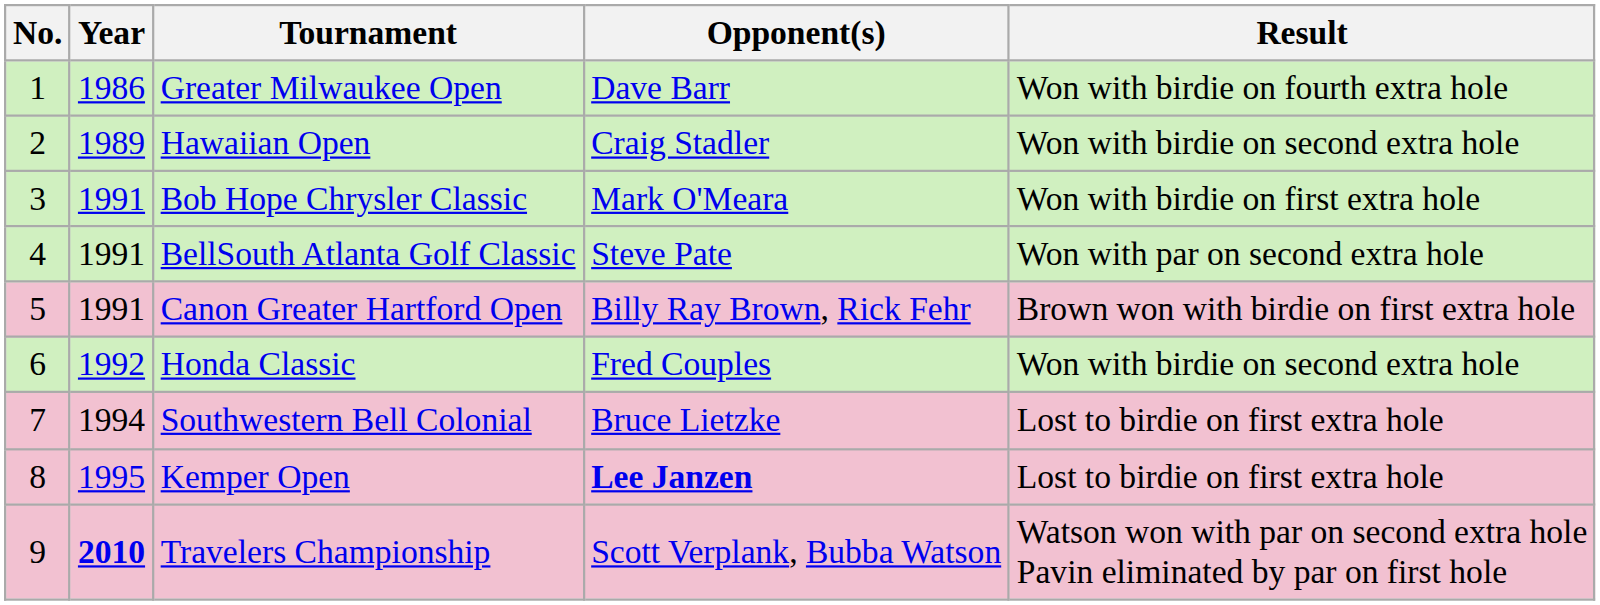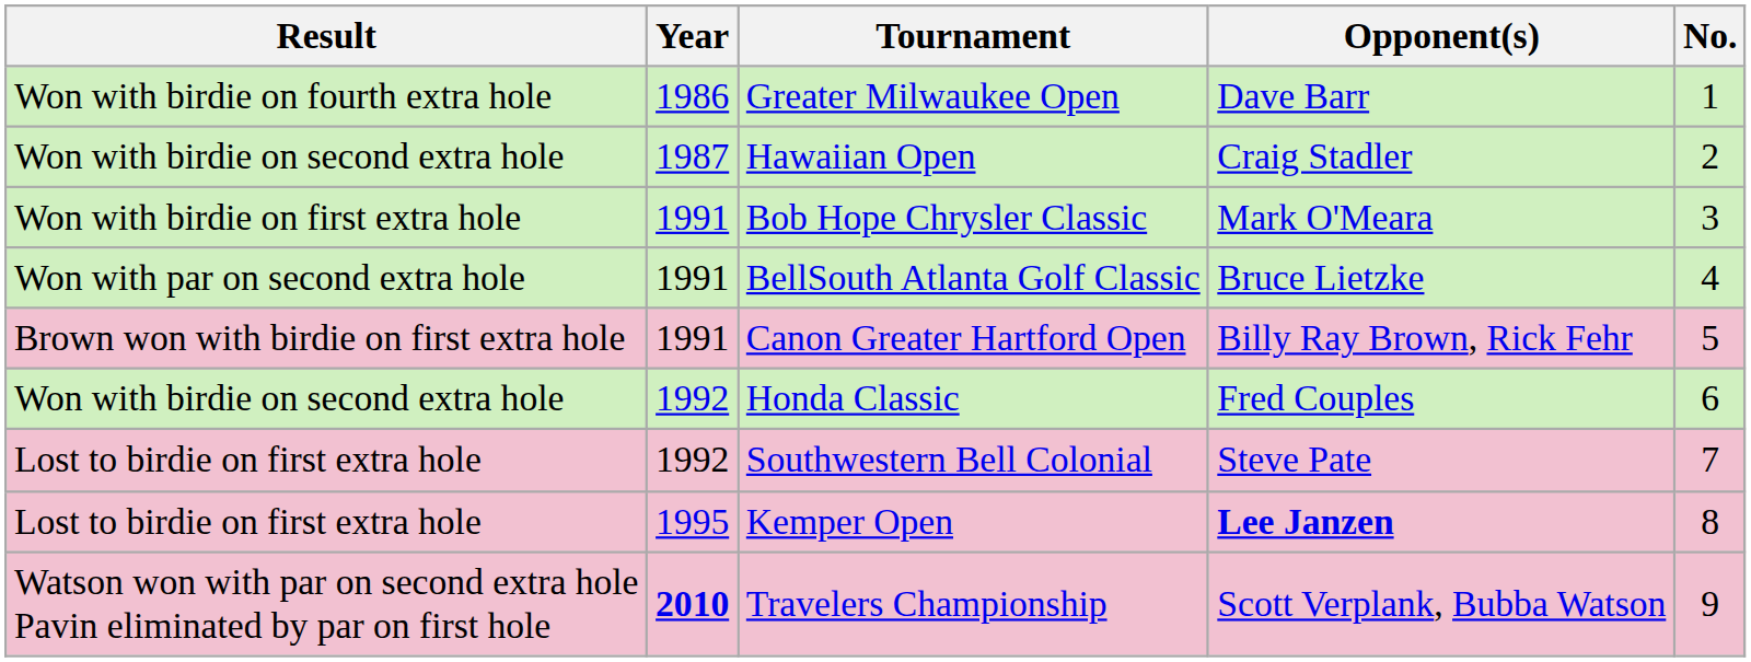 <table class="wikitable" style="font-size:95%;">
 <tr>
-<th>No.</th>
+<th>Result</th>
 <th>Year</th>
 <th>Tournament</th>
 <th>Opponent(s)</th>
-<th>Result</th>
+<th>No.</th>
 </tr>
 <tr style="background:#D0F0C0;">
-<td align=center>1</td>
+<td>Won with birdie on fourth extra hole</td>
 <td><a href='#'>1986</a></td>
 <td><a href='#'>Greater Milwaukee Open</a></td>
 <td> <a href='#'>Dave Barr</a></td>
-<td>Won with birdie on fourth extra hole</td>
+<td align=center>1</td>
 </tr>
 <tr style="background:#D0F0C0;">
-<td align=center>2</td>
-<td><a href='#'>1989</a></td>
+<td>Won with birdie on second extra hole</td>
+<td><a href='#'>1987</a></td>
 <td><a href='#'>Hawaiian Open</a></td>
 <td> <a href='#'>Craig Stadler</a></td>
-<td>Won with birdie on second extra hole</td>
+<td align=center>2</td>
 </tr>
 <tr style="background:#D0F0C0;">
-<td align=center>3</td>
+<td>Won with birdie on first extra hole</td>
 <td><a href='#'>1991</a></td>
 <td><a href='#'>Bob Hope Chrysler Classic</a></td>
 <td> <a href='#'>Mark O'Meara</a></td>
-<td>Won with birdie on first extra hole</td>
+<td align=center>3</td>
 </tr>
 <tr style="background:#D0F0C0;">
-<td align=center>4</td>
+<td>Won with par on second extra hole</td>
 <td>1991</td>
 <td><a href='#'>BellSouth Atlanta Golf Classic</a></td>
-<td> <a href='#'>Steve Pate</a></td>
-<td>Won with par on second extra hole</td>
+<td> <a href='#'>Bruce Lietzke</a></td>
+<td align=center>4</td>
 </tr>
 <tr style="background:#F2C1D1;">
-<td align=center>5</td>
+<td>Brown won with birdie on first extra hole</td>
 <td>1991</td>
 <td><a href='#'>Canon Greater Hartford Open</a></td>
 <td> <a href='#'>Billy Ray Brown</a>,  <a href='#'>Rick Fehr</a></td>
-<td>Brown won with birdie on first extra hole</td>
+<td align=center>5</td>
 </tr>
 <tr style="background:#D0F0C0;">
-<td align=center>6</td>
+<td>Won with birdie on second extra hole</td>
 <td><a href='#'>1992</a></td>
 <td><a href='#'>Honda Classic</a></td>
 <td> <a href='#'>Fred Couples</a></td>
-<td>Won with birdie on second extra hole</td>
+<td align=center>6</td>
 </tr>
 <tr style="background:#F2C1D1;">
+<td>Lost to birdie on first extra hole</td>
+<td>1992</td>
+<td><a href='#'>Southwestern Bell Colonial</a></td>
+<td> <a href='#'>Steve Pate</a></td>
 <td align=center>7</td>
-<td>1994</td>
-<td><a href='#'>Southwestern Bell Colonial</a></td>
-<td> <a href='#'>Bruce Lietzke</a></td>
-<td>Lost to birdie on first extra hole</td>
 </tr>
 <tr style="background:#F2C1D1;">
-<td align=center>8</td>
+<td>Lost to birdie on first extra hole</td>
 <td><a href='#'>1995</a></td>
 <td><a href='#'>Kemper Open</a></td>
 <td><strong> <a href='#'>Lee Janzen</a></strong></td>
-<td>Lost to birdie on first extra hole</td>
+<td align=center>8</td>
 </tr>
 <tr style="background:#F2C1D1;">
-<td align=center>9</td>
+<td>Watson won with par on second extra hole<br>Pavin eliminated by par on first hole</td>
 <td><strong><a href='#'>2010</a></strong></td>
 <td><a href='#'>Travelers Championship</a></td>
 <td> <a href='#'>Scott Verplank</a>,  <a href='#'>Bubba Watson</a></td>
-<td>Watson won with par on second extra hole<br>Pavin eliminated by par on first hole</td>
+<td align=center>9</td>
 </tr>
 </table>
